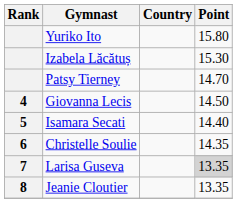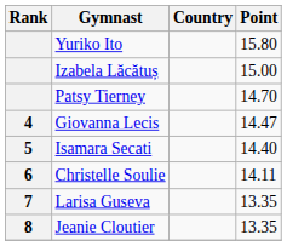 <table class="wikitable sortable">
 <tr>
 <th>Rank</th>
 <th>Gymnast</th>
 <th>Country</th>
 <th>Point</th>
 </tr>
 <tr>
 <th></th>
 <td><a href='#'>Yuriko Ito</a></td>
 <td></td>
 <td>15.80</td>
 </tr>
 <tr>
 <th></th>
 <td><a href='#'>Izabela Lăcătuș</a></td>
 <td></td>
-<td>15.30</td>
+<td>15.00</td>
 </tr>
 <tr>
 <th></th>
 <td><a href='#'>Patsy Tierney</a></td>
 <td></td>
 <td>14.70</td>
 </tr>
 <tr>
 <th>4</th>
 <td><a href='#'>Giovanna Lecis</a></td>
 <td></td>
-<td>14.50</td>
+<td>14.47</td>
 </tr>
 <tr>
 <th>5</th>
 <td><a href='#'>Isamara Secati</a></td>
 <td></td>
 <td>14.40</td>
 </tr>
 <tr>
 <th>6</th>
 <td><a href='#'>Christelle Soulie</a></td>
 <td></td>
-<td>14.35</td>
+<td>14.11</td>
 </tr>
 <tr>
 <th>7</th>
 <td><a href='#'>Larisa Guseva</a></td>
 <td></td>
-<td style="background: lightgrey;">13.35</td>
+<td>13.35</td>
 </tr>
 <tr>
 <th>8</th>
 <td><a href='#'>Jeanie Cloutier</a></td>
 <td></td>
 <td>13.35</td>
 </tr>
 <tr>
 </tr>
 </table>
